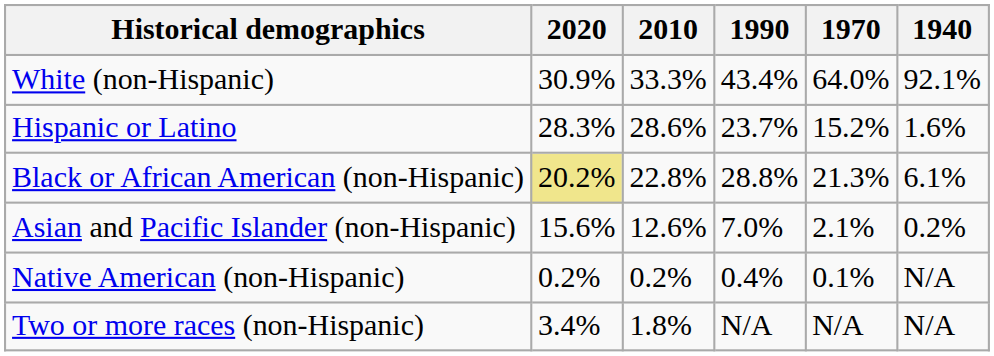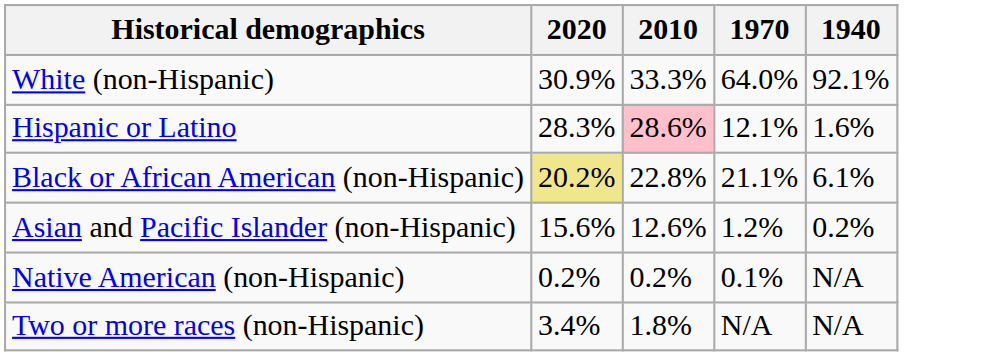 <table class="wikitable collapsible collapsed" style="font-size: 90%;">
 <tr>
 <th>Historical demographics</th>
 <th>2020</th>
 <th>2010</th>
-<th>1990</th>
 <th>1970</th>
 <th>1940</th>
 </tr>
 <tr>
 <td><a href='#'>White</a> (non-Hispanic)</td>
 <td>30.9%</td>
 <td>33.3%</td>
-<td>43.4%</td>
 <td>64.0%</td>
 <td>92.1%</td>
 </tr>
 <tr>
 <td><a href='#'>Hispanic or Latino</a></td>
 <td>28.3%</td>
-<td>28.6%</td>
-<td>23.7%</td>
-<td>15.2%</td>
+<td style="background: pink;">28.6%</td>
+<td>12.1%</td>
 <td>1.6%</td>
 </tr>
 <tr>
 <td><a href='#'>Black or African American</a> (non-Hispanic)</td>
 <td style="background: khaki;">20.2%</td>
 <td>22.8%</td>
-<td>28.8%</td>
-<td>21.3%</td>
+<td>21.1%</td>
 <td>6.1%</td>
 </tr>
 <tr>
 <td><a href='#'>Asian</a> and <a href='#'>Pacific Islander</a> (non-Hispanic)</td>
 <td>15.6%</td>
 <td>12.6%</td>
-<td>7.0%</td>
-<td>2.1%</td>
+<td>1.2%</td>
 <td>0.2%</td>
 </tr>
 <tr>
 <td><a href='#'>Native American</a> (non-Hispanic)</td>
 <td>0.2%</td>
 <td>0.2%</td>
-<td>0.4%</td>
 <td>0.1%</td>
 <td>N/A</td>
 </tr>
 <tr>
 <td><a href='#'>Two or more races</a> (non-Hispanic)</td>
 <td>3.4%</td>
 <td>1.8%</td>
 <td>N/A</td>
 <td>N/A</td>
-<td>N/A</td>
 </tr>
 </table>
